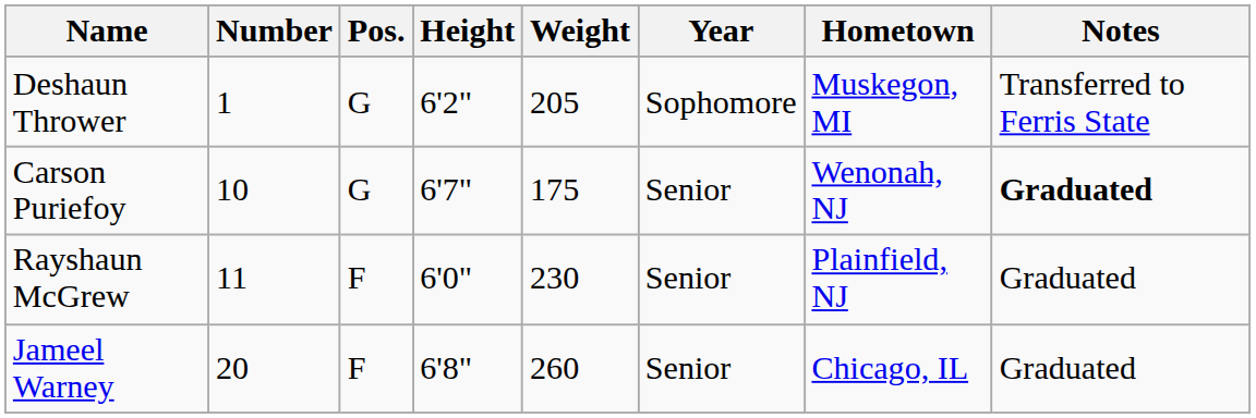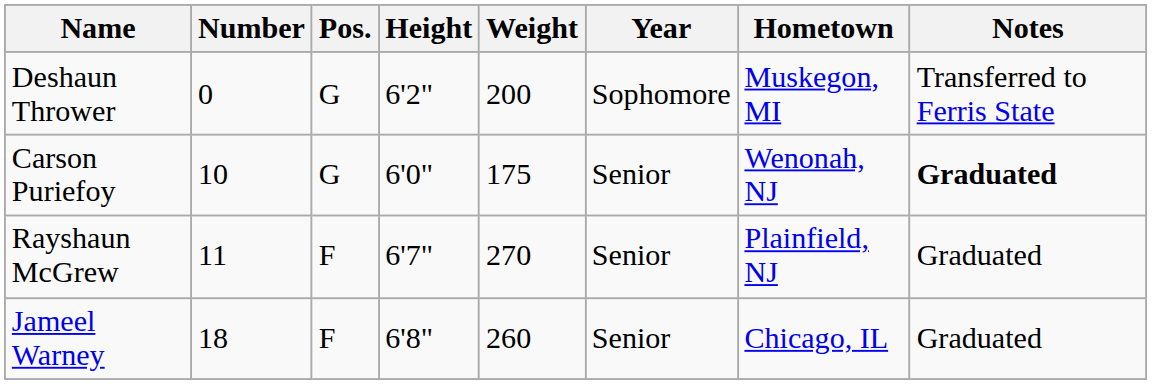 <table class="wikitable sortable" border="1">
 <tr>
 <th>Name</th>
 <th>Number</th>
 <th>Pos.</th>
 <th>Height</th>
 <th>Weight</th>
 <th>Year</th>
 <th>Hometown</th>
 <th class="unsortable">Notes</th>
 </tr>
 <tr>
 <td>Deshaun Thrower</td>
-<td>1</td>
+<td>0</td>
 <td>G</td>
 <td>6'2"</td>
-<td>205</td>
+<td>200</td>
 <td>Sophomore</td>
 <td><a href='#'>Muskegon, MI</a></td>
 <td>Transferred to <a href='#'>Ferris State</a></td>
 </tr>
 <tr>
 <td>Carson Puriefoy</td>
 <td>10</td>
 <td>G</td>
-<td>6'7"</td>
+<td>6'0"</td>
 <td>175</td>
 <td>Senior</td>
 <td><a href='#'>Wenonah, NJ</a></td>
 <td><strong>Graduated</strong></td>
 </tr>
 <tr>
 <td>Rayshaun McGrew</td>
 <td>11</td>
 <td>F</td>
-<td>6'0"</td>
-<td>230</td>
+<td>6'7"</td>
+<td>270</td>
 <td>Senior</td>
 <td><a href='#'>Plainfield, NJ</a></td>
 <td>Graduated</td>
 </tr>
 <tr>
 <td><a href='#'>Jameel Warney</a></td>
-<td>20</td>
+<td>18</td>
 <td>F</td>
 <td>6'8"</td>
 <td>260</td>
 <td>Senior</td>
 <td><a href='#'>Chicago, IL</a></td>
 <td>Graduated</td>
 </tr>
 </table>
